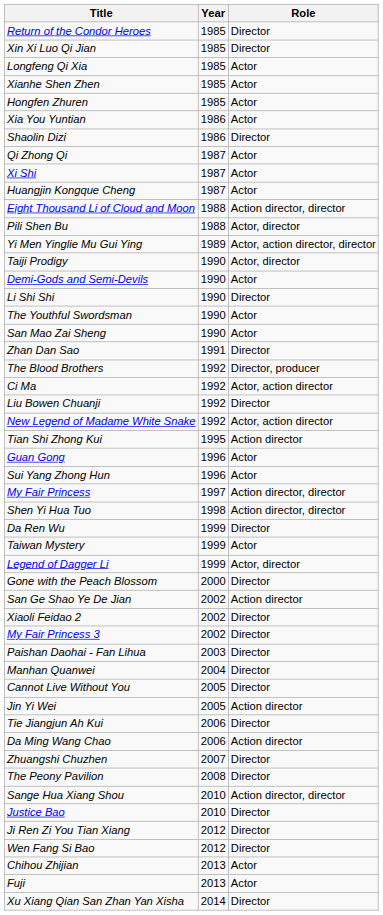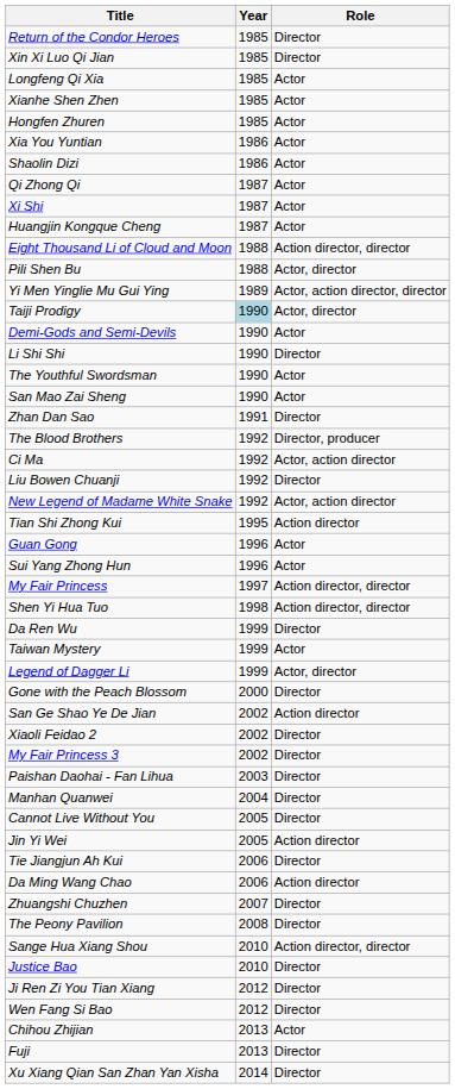 <table class="wikitable">
 <tr>
 <th>Title</th>
 <th>Year</th>
 <th>Role</th>
 </tr>
 <tr>
 <td><em><a href='#'>Return of the Condor Heroes</a></em></td>
 <td>1985</td>
 <td>Director</td>
 </tr>
 <tr>
 <td><em>Xin Xi Luo Qi Jian</em></td>
 <td>1985</td>
 <td>Director</td>
 </tr>
 <tr>
 <td><em>Longfeng Qi Xia</em></td>
 <td>1985</td>
 <td>Actor</td>
 </tr>
 <tr>
 <td><em>Xianhe Shen Zhen</em></td>
 <td>1985</td>
 <td>Actor</td>
 </tr>
 <tr>
 <td><em>Hongfen Zhuren</em></td>
 <td>1985</td>
 <td>Actor</td>
 </tr>
 <tr>
 <td><em>Xia You Yuntian</em></td>
 <td>1986</td>
 <td>Actor</td>
 </tr>
 <tr>
 <td><em>Shaolin Dizi</em></td>
 <td>1986</td>
-<td>Director</td>
+<td>Actor</td>
 </tr>
 <tr>
 <td><em>Qi Zhong Qi</em></td>
 <td>1987</td>
 <td>Actor</td>
 </tr>
 <tr>
 <td><em><a href='#'>Xi Shi</a></em></td>
 <td>1987</td>
 <td>Actor</td>
 </tr>
 <tr>
 <td><em>Huangjin Kongque Cheng</em></td>
 <td>1987</td>
 <td>Actor</td>
 </tr>
 <tr>
 <td><em><a href='#'>Eight Thousand Li of Cloud and Moon</a></em></td>
 <td>1988</td>
 <td>Action director, director</td>
 </tr>
 <tr>
 <td><em>Pili Shen Bu</em></td>
 <td>1988</td>
 <td>Actor, director</td>
 </tr>
 <tr>
 <td><em>Yi Men Yinglie Mu Gui Ying</em></td>
 <td>1989</td>
 <td>Actor, action director, director</td>
 </tr>
 <tr>
 <td><em>Taiji Prodigy</em></td>
-<td>1990</td>
+<td style="background: lightblue;">1990</td>
 <td>Actor, director</td>
 </tr>
 <tr>
 <td><em><a href='#'>Demi-Gods and Semi-Devils</a></em></td>
 <td>1990</td>
 <td>Actor</td>
 </tr>
 <tr>
 <td><em>Li Shi Shi</em></td>
 <td>1990</td>
 <td>Director</td>
 </tr>
 <tr>
 <td><em>The Youthful Swordsman</em></td>
 <td>1990</td>
 <td>Actor</td>
 </tr>
 <tr>
 <td><em>San Mao Zai Sheng</em></td>
 <td>1990</td>
 <td>Actor</td>
 </tr>
 <tr>
 <td><em>Zhan Dan Sao</em></td>
 <td>1991</td>
 <td>Director</td>
 </tr>
 <tr>
 <td><em>The Blood Brothers</em></td>
 <td>1992</td>
 <td>Director, producer</td>
 </tr>
 <tr>
 <td><em>Ci Ma</em></td>
 <td>1992</td>
 <td>Actor, action director</td>
 </tr>
 <tr>
 <td><em>Liu Bowen Chuanji</em></td>
 <td>1992</td>
 <td>Director</td>
 </tr>
 <tr>
 <td><em><a href='#'>New Legend of Madame White Snake</a></em></td>
 <td>1992</td>
 <td>Actor, action director</td>
 </tr>
 <tr>
 <td><em>Tian Shi Zhong Kui</em></td>
 <td>1995</td>
 <td>Action director</td>
 </tr>
 <tr>
 <td><a href='#'><em>Guan Gong</em></a></td>
 <td>1996</td>
 <td>Actor</td>
 </tr>
 <tr>
 <td><em>Sui Yang Zhong Hun</em></td>
 <td>1996</td>
 <td>Actor</td>
 </tr>
 <tr>
 <td><em><a href='#'>My Fair Princess</a></em></td>
 <td>1997</td>
 <td>Action director, director</td>
 </tr>
 <tr>
 <td><em>Shen Yi Hua Tuo</em></td>
 <td>1998</td>
 <td>Action director, director</td>
 </tr>
 <tr>
 <td><em>Da Ren Wu</em></td>
 <td>1999</td>
 <td>Director</td>
 </tr>
 <tr>
 <td><em>Taiwan Mystery</em></td>
 <td>1999</td>
 <td>Actor</td>
 </tr>
 <tr>
 <td><em><a href='#'>Legend of Dagger Li</a></em></td>
 <td>1999</td>
 <td>Actor, director</td>
 </tr>
 <tr>
 <td><em>Gone with the Peach Blossom</em></td>
 <td>2000</td>
 <td>Director</td>
 </tr>
 <tr>
 <td><em>San Ge Shao Ye De Jian</em></td>
 <td>2002</td>
 <td>Action director</td>
 </tr>
 <tr>
 <td><em>Xiaoli Feidao 2</em></td>
 <td>2002</td>
 <td>Director</td>
 </tr>
 <tr>
 <td><a href='#'><em>My Fair Princess 3</em></a></td>
 <td>2002</td>
 <td>Director</td>
 </tr>
 <tr>
 <td><em>Paishan Daohai - Fan Lihua</em></td>
 <td>2003</td>
 <td>Director</td>
 </tr>
 <tr>
 <td><em>Manhan Quanwei</em></td>
 <td>2004</td>
 <td>Director</td>
 </tr>
 <tr>
 <td><em>Cannot Live Without You</em></td>
 <td>2005</td>
 <td>Director</td>
 </tr>
 <tr>
 <td><em>Jin Yi Wei</em></td>
 <td>2005</td>
 <td>Action director</td>
 </tr>
 <tr>
 <td><em>Tie Jiangjun Ah Kui</em></td>
 <td>2006</td>
 <td>Director</td>
 </tr>
 <tr>
 <td><em>Da Ming Wang Chao</em></td>
 <td>2006</td>
 <td>Action director</td>
 </tr>
 <tr>
 <td><em>Zhuangshi Chuzhen</em></td>
 <td>2007</td>
 <td>Director</td>
 </tr>
 <tr>
 <td><em>The Peony Pavilion</em></td>
 <td>2008</td>
 <td>Director</td>
 </tr>
 <tr>
 <td><em>Sange Hua Xiang Shou</em></td>
 <td>2010</td>
 <td>Action director, director</td>
 </tr>
 <tr>
 <td><a href='#'><em>Justice Bao</em></a></td>
 <td>2010</td>
 <td>Director</td>
 </tr>
 <tr>
 <td><em>Ji Ren Zi You Tian Xiang</em></td>
 <td>2012</td>
 <td>Director</td>
 </tr>
 <tr>
 <td><em>Wen Fang Si Bao</em></td>
 <td>2012</td>
 <td>Director</td>
 </tr>
 <tr>
 <td><em>Chihou Zhijian</em></td>
 <td>2013</td>
 <td>Actor</td>
 </tr>
 <tr>
 <td><em>Fuji</em></td>
 <td>2013</td>
-<td>Actor</td>
+<td>Director</td>
 </tr>
 <tr>
 <td><em>Xu Xiang Qian San Zhan Yan Xisha</em></td>
 <td>2014</td>
 <td>Director</td>
 </tr>
 </table>
